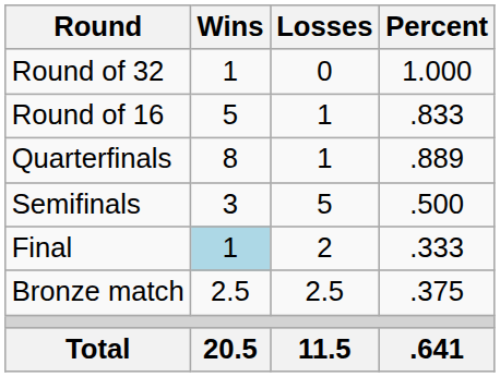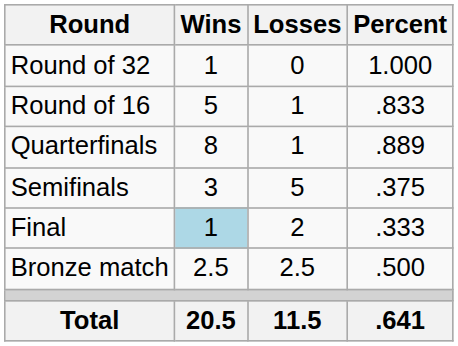 <table class=wikitable>
 <tr>
 <th>Round</th>
 <th>Wins</th>
 <th>Losses</th>
 <th>Percent</th>
 </tr>
 <tr align=center>
 <td align=left>Round of 32</td>
 <td>1</td>
 <td>0</td>
 <td>1.000</td>
 </tr>
 <tr align=center>
 <td align=left>Round of 16</td>
 <td>5</td>
 <td>1</td>
 <td>.833</td>
 </tr>
 <tr align=center>
 <td align=left>Quarterfinals</td>
 <td>8</td>
 <td>1</td>
 <td>.889</td>
 </tr>
 <tr align=center>
 <td align=left>Semifinals</td>
 <td>3</td>
 <td>5</td>
-<td>.500</td>
+<td>.375</td>
 </tr>
 <tr align=center>
 <td align=left>Final</td>
 <td style="background: lightblue;">1</td>
 <td>2</td>
 <td>.333</td>
 </tr>
 <tr align=center>
 <td align=left>Bronze match</td>
 <td>2.5</td>
 <td>2.5</td>
-<td>.375</td>
+<td>.500</td>
 </tr>
 <tr>
 <td colspan=4 bgcolor=lightgray></td>
 </tr>
 <tr>
 <th>Total</th>
 <th>20.5</th>
 <th>11.5</th>
 <th>.641</th>
 </tr>
 </table>
